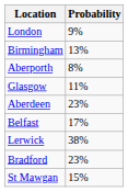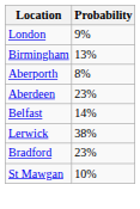 <table class="wikitable sortable" style="float:right; margin:0 0.5em 0.5em 1em; font-size:95%;">
 <tr>
 <th>Location</th>
 <th>Probability</th>
 </tr>
 <tr>
 <td><a href='#'>London</a></td>
 <td>9%</td>
 </tr>
 <tr>
 <td><a href='#'>Birmingham</a></td>
 <td>13%</td>
 </tr>
 <tr>
 <td><a href='#'>Aberporth</a></td>
 <td>8%</td>
 </tr>
 <tr>
-<td><a href='#'>Glasgow</a></td>
-<td>11%</td>
-</tr>
-<tr>
 <td><a href='#'>Aberdeen</a></td>
 <td>23%</td>
 </tr>
 <tr>
 <td><a href='#'>Belfast</a></td>
-<td>17%</td>
+<td>14%</td>
 </tr>
 <tr>
 <td><a href='#'>Lerwick</a></td>
 <td>38%</td>
 </tr>
 <tr>
 <td><a href='#'>Bradford</a></td>
 <td>23%</td>
 </tr>
 <tr>
 <td><a href='#'>St Mawgan</a></td>
-<td>15%</td>
+<td>10%</td>
 </tr>
 </table>
